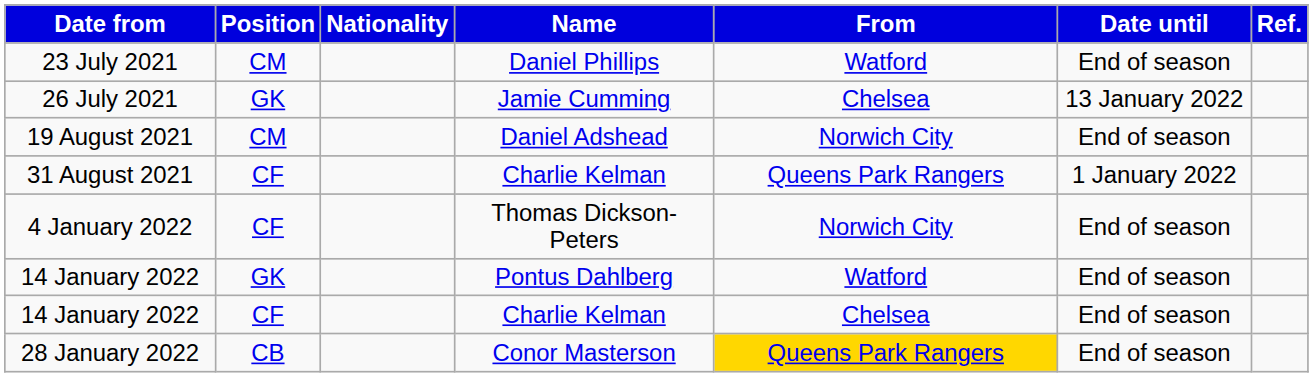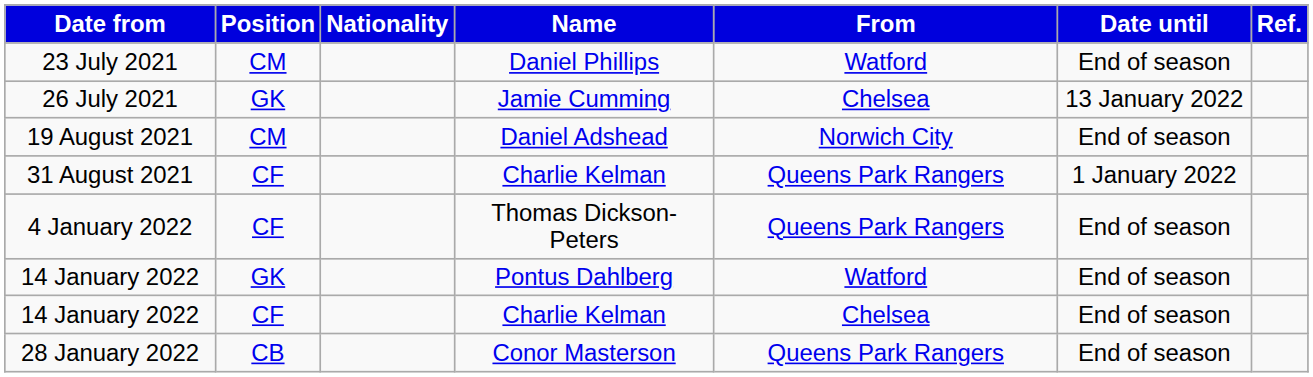 <table class="wikitable"  style="text-align:center; font-size:90%; ">
 <tr>
 <th style="background:#0000dd;color:#fff; width:120px;">Date from</th>
 <th style="background:#0000dd;color:#fff; width:50px;">Position</th>
 <th style="background:#0000dd;color:#fff; width:50px;">Nationality</th>
 <th style="background:#0000dd;color:#fff; width:150px;">Name</th>
 <th style="background:#0000dd;color:#fff; width:200px;">From</th>
 <th style="background:#0000dd;color:#fff; width:110px;">Date until</th>
 <th style="background:#0000dd;color:#fff; width:25px;">Ref.</th>
 </tr>
 <tr>
 <td>23 July 2021</td>
 <td><a href='#'>CM</a></td>
 <td></td>
 <td><a href='#'>Daniel Phillips</a></td>
 <td> <a href='#'>Watford</a></td>
 <td>End of season</td>
 <td></td>
 </tr>
 <tr>
 <td>26 July 2021</td>
 <td><a href='#'>GK</a></td>
 <td></td>
 <td><a href='#'>Jamie Cumming</a></td>
 <td> <a href='#'>Chelsea</a></td>
 <td>13 January 2022</td>
 <td></td>
 </tr>
 <tr>
 <td>19 August 2021</td>
 <td><a href='#'>CM</a></td>
 <td></td>
 <td><a href='#'>Daniel Adshead</a></td>
 <td> <a href='#'>Norwich City</a></td>
 <td>End of season</td>
 <td></td>
 </tr>
 <tr>
 <td>31 August 2021</td>
 <td><a href='#'>CF</a></td>
 <td></td>
 <td><a href='#'>Charlie Kelman</a></td>
 <td> <a href='#'>Queens Park Rangers</a></td>
 <td>1 January 2022</td>
 <td></td>
 </tr>
 <tr>
 <td>4 January 2022</td>
 <td><a href='#'>CF</a></td>
 <td></td>
 <td>Thomas Dickson-Peters</td>
-<td> <a href='#'>Norwich City</a></td>
+<td> <a href='#'>Queens Park Rangers</a></td>
 <td>End of season</td>
 <td></td>
 </tr>
 <tr>
 <td>14 January 2022</td>
 <td><a href='#'>GK</a></td>
 <td></td>
 <td><a href='#'>Pontus Dahlberg</a></td>
 <td> <a href='#'>Watford</a></td>
 <td>End of season</td>
 <td></td>
 </tr>
 <tr>
 <td>14 January 2022</td>
 <td><a href='#'>CF</a></td>
 <td></td>
 <td><a href='#'>Charlie Kelman</a></td>
 <td> <a href='#'>Chelsea</a></td>
 <td>End of season</td>
 <td></td>
 </tr>
 <tr>
 <td>28 January 2022</td>
 <td><a href='#'>CB</a></td>
 <td></td>
 <td><a href='#'>Conor Masterson</a></td>
-<td style="background: gold;"> <a href='#'>Queens Park Rangers</a></td>
+<td> <a href='#'>Queens Park Rangers</a></td>
 <td>End of season</td>
 <td></td>
 </tr>
 </table>
